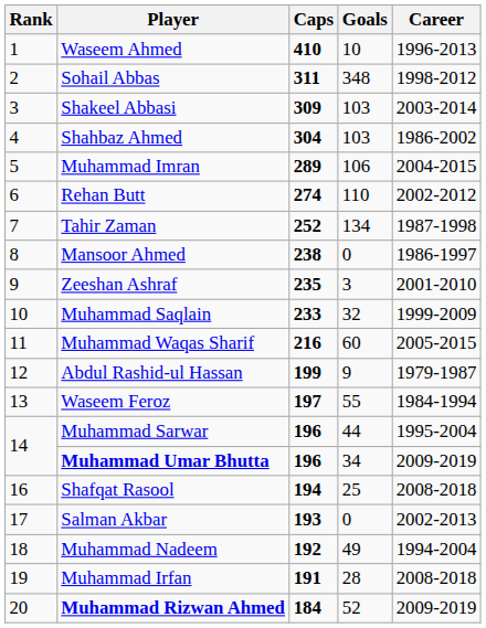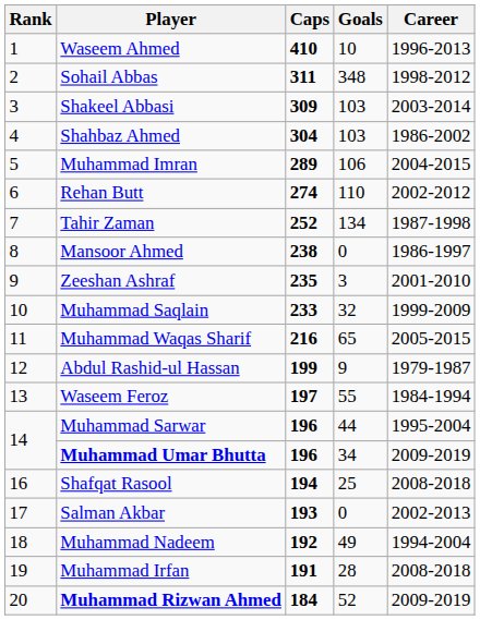 <table class="wikitable sortable">
 <tr>
 <th>Rank</th>
 <th>Player</th>
 <th>Caps</th>
 <th>Goals</th>
 <th>Career</th>
 </tr>
 <tr>
 <td>1</td>
 <td><a href='#'>Waseem Ahmed</a></td>
 <td><strong>410</strong></td>
 <td>10</td>
 <td>1996-2013</td>
 </tr>
 <tr>
 <td>2</td>
 <td><a href='#'>Sohail Abbas</a></td>
 <td><strong>311</strong></td>
 <td>348</td>
 <td>1998-2012</td>
 </tr>
 <tr>
 <td>3</td>
 <td><a href='#'>Shakeel Abbasi</a></td>
 <td><strong>309</strong></td>
 <td>103</td>
 <td>2003-2014</td>
 </tr>
 <tr>
 <td>4</td>
 <td><a href='#'>Shahbaz Ahmed</a></td>
 <td><strong>304</strong></td>
 <td>103</td>
 <td>1986-2002</td>
 </tr>
 <tr>
 <td>5</td>
 <td><a href='#'>Muhammad Imran</a></td>
 <td><strong>289</strong></td>
 <td>106</td>
 <td>2004-2015</td>
 </tr>
 <tr>
 <td>6</td>
 <td><a href='#'>Rehan Butt</a></td>
 <td><strong>274</strong></td>
 <td>110</td>
 <td>2002-2012</td>
 </tr>
 <tr>
 <td>7</td>
 <td><a href='#'>Tahir Zaman</a></td>
 <td><strong>252</strong></td>
 <td>134</td>
 <td>1987-1998</td>
 </tr>
 <tr>
 <td>8</td>
 <td><a href='#'>Mansoor Ahmed</a></td>
 <td><strong>238</strong></td>
 <td>0</td>
 <td>1986-1997</td>
 </tr>
 <tr>
 <td>9</td>
 <td><a href='#'>Zeeshan Ashraf</a></td>
 <td><strong>235</strong></td>
 <td>3</td>
 <td>2001-2010</td>
 </tr>
 <tr>
 <td>10</td>
 <td><a href='#'>Muhammad Saqlain</a></td>
 <td><strong>233</strong></td>
 <td>32</td>
 <td>1999-2009</td>
 </tr>
 <tr>
 <td>11</td>
 <td><a href='#'>Muhammad Waqas Sharif</a></td>
 <td><strong>216</strong></td>
-<td>60</td>
+<td>65</td>
 <td>2005-2015</td>
 </tr>
 <tr>
 <td>12</td>
 <td><a href='#'>Abdul Rashid-ul Hassan</a></td>
 <td><strong>199</strong></td>
 <td>9</td>
 <td>1979-1987</td>
 </tr>
 <tr>
 <td>13</td>
 <td><a href='#'>Waseem Feroz</a></td>
 <td><strong>197</strong></td>
 <td>55</td>
 <td>1984-1994</td>
 </tr>
 <tr>
 <td rowspan="2">14</td>
 <td><a href='#'>Muhammad Sarwar</a></td>
 <td><strong>196</strong></td>
 <td>44</td>
 <td>1995-2004</td>
 </tr>
 <tr>
 <td><strong><a href='#'>Muhammad Umar Bhutta</a></strong></td>
 <td><strong>196</strong></td>
 <td>34</td>
 <td>2009-2019</td>
 </tr>
 <tr>
 <td>16</td>
 <td><a href='#'>Shafqat Rasool</a></td>
 <td><strong>194</strong></td>
 <td>25</td>
 <td>2008-2018</td>
 </tr>
 <tr>
 <td>17</td>
 <td><a href='#'>Salman Akbar</a></td>
 <td><strong>193</strong></td>
 <td>0</td>
 <td>2002-2013</td>
 </tr>
 <tr>
 <td>18</td>
 <td><a href='#'>Muhammad Nadeem</a></td>
 <td><strong>192</strong></td>
 <td>49</td>
 <td>1994-2004</td>
 </tr>
 <tr>
 <td>19</td>
 <td><a href='#'>Muhammad Irfan</a></td>
 <td><strong>191</strong></td>
 <td>28</td>
 <td>2008-2018</td>
 </tr>
 <tr>
 <td>20</td>
 <td><a href='#'><strong>Muhammad Rizwan Ahmed</strong></a></td>
 <td><strong>184</strong></td>
 <td>52</td>
 <td>2009-2019</td>
 </tr>
 </table>
